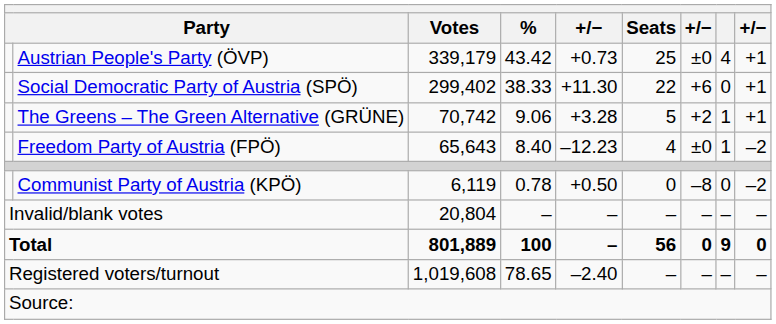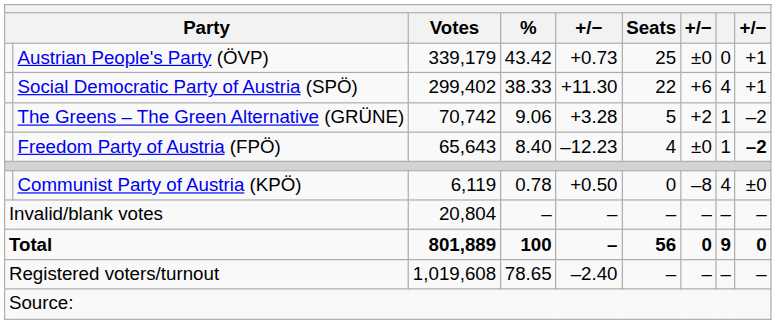 <table class=wikitable style=text-align:right>
 <tr>
 <th colspan="9"></th>
 </tr>
 <tr>
 <th colspan=2>Party</th>
 <th>Votes</th>
 <th>%</th>
 <th>+/−</th>
 <th>Seats</th>
 <th>+/−</th>
 <th></th>
 <th>+/−</th>
 </tr>
 <tr>
 <td bgcolor=></td>
 <td align=left><a href='#'>Austrian People's Party</a> (ÖVP)</td>
 <td>339,179</td>
 <td>43.42</td>
 <td>+0.73</td>
 <td>25</td>
 <td>±0</td>
-<td>4</td>
+<td>0</td>
 <td>+1</td>
 </tr>
 <tr>
 <td bgcolor=></td>
 <td align=left><a href='#'>Social Democratic Party of Austria</a> (SPÖ)</td>
 <td>299,402</td>
 <td>38.33</td>
 <td>+11.30</td>
 <td>22</td>
 <td>+6</td>
-<td>0</td>
+<td>4</td>
 <td>+1</td>
 </tr>
 <tr>
 <td bgcolor=></td>
 <td align=left><a href='#'>The Greens – The Green Alternative</a> (GRÜNE)</td>
 <td>70,742</td>
 <td>9.06</td>
 <td>+3.28</td>
 <td>5</td>
 <td>+2</td>
 <td>1</td>
-<td>+1</td>
+<td>–2</td>
 </tr>
 <tr>
 <td bgcolor=></td>
 <td align=left><a href='#'>Freedom Party of Austria</a> (FPÖ)</td>
 <td>65,643</td>
 <td>8.40</td>
 <td>–12.23</td>
 <td>4</td>
 <td>±0</td>
 <td>1</td>
-<td>–2</td>
+<td><strong>–2</strong></td>
 </tr>
 <tr>
 <td colspan=9 bgcolor=lightgrey></td>
 </tr>
 <tr>
 <td bgcolor=></td>
 <td align=left><a href='#'>Communist Party of Austria</a> (KPÖ)</td>
 <td>6,119</td>
 <td>0.78</td>
 <td>+0.50</td>
 <td>0</td>
 <td>–8</td>
-<td>0</td>
-<td>–2</td>
+<td>4</td>
+<td>±0</td>
 </tr>
 <tr>
 <td colspan=2 align=left>Invalid/blank votes</td>
 <td>20,804</td>
 <td>–</td>
 <td>–</td>
 <td>–</td>
 <td>–</td>
 <td>–</td>
 <td>–</td>
 </tr>
 <tr>
 <td colspan=2 align=left><strong>Total</strong></td>
 <td><strong>801,889</strong></td>
 <td><strong>100</strong></td>
 <td><strong>–</strong></td>
 <td><strong>56</strong></td>
 <td><strong>0</strong></td>
 <td><strong>9</strong></td>
 <td><strong>0</strong></td>
 </tr>
 <tr>
 <td align=left colspan=2>Registered voters/turnout</td>
 <td>1,019,608</td>
 <td>78.65</td>
 <td>–2.40</td>
 <td>–</td>
 <td>–</td>
 <td>–</td>
 <td>–</td>
 </tr>
 <tr>
 <td align=left colspan=9>Source: </td>
 </tr>
 </table>
